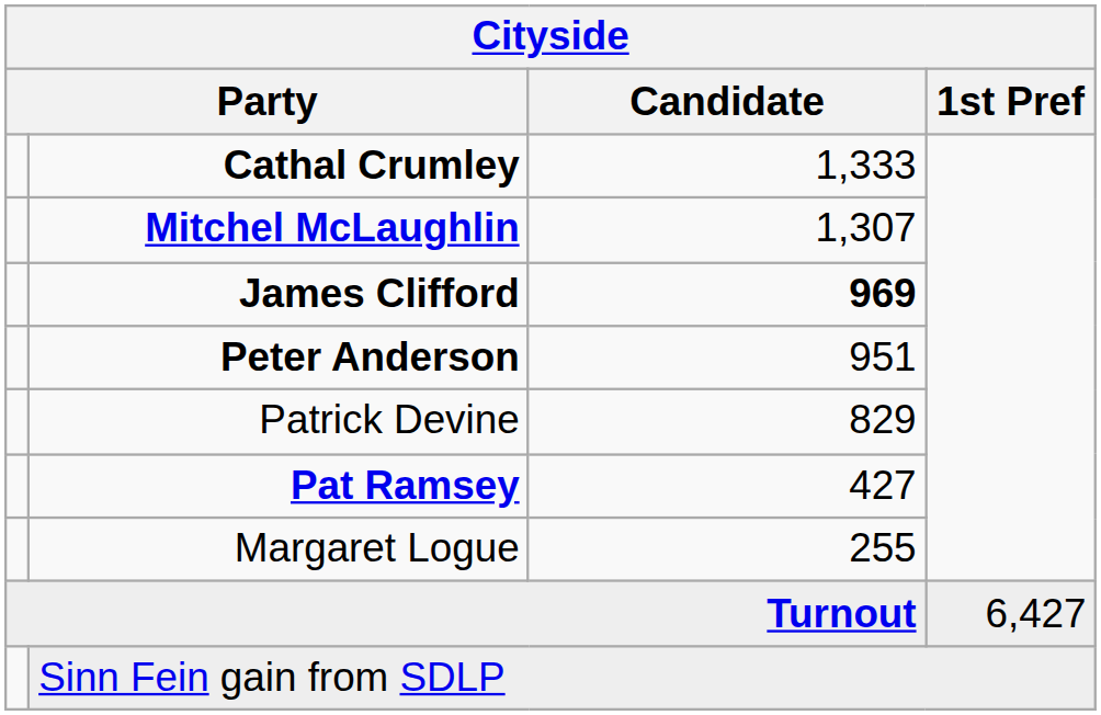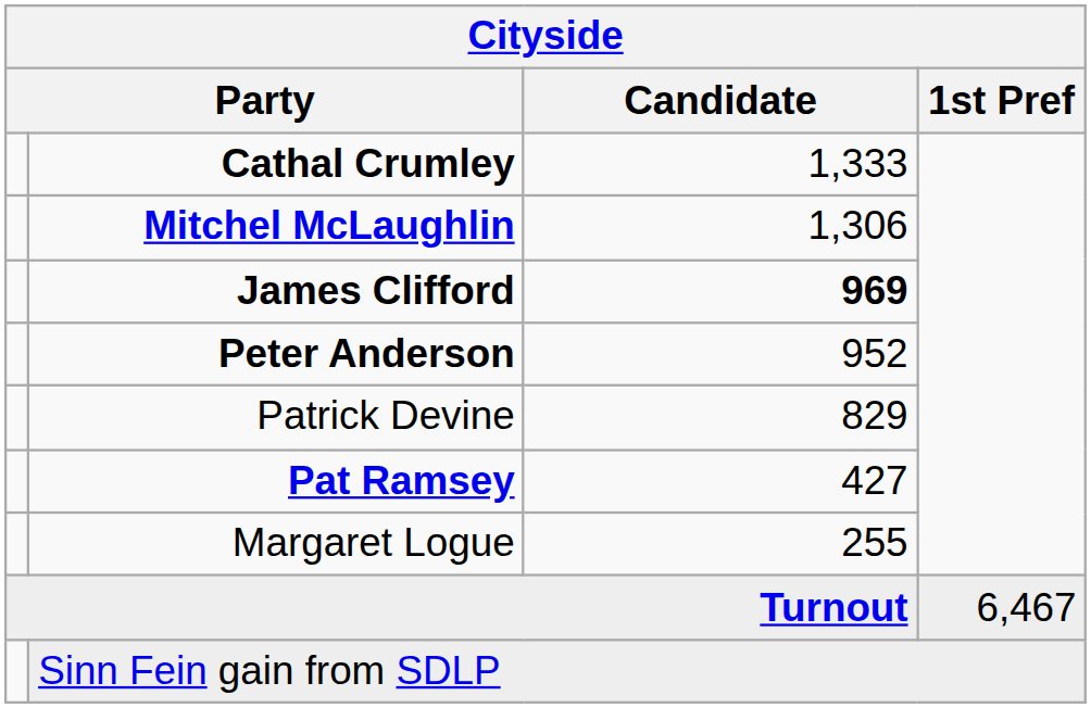 <table class="wikitable">
 <tr>
 <th colspan="4" align="center"><a href='#'>Cityside</a></th>
 </tr>
 <tr>
 <th colspan="2" align="center" width=200>Party</th>
 <th width=150>Candidate</th>
 <th width=60>1st Pref</th>
 </tr>
 <tr>
 <td></td>
 <td align="right"><strong>Cathal Crumley</strong></td>
 <td align="right">1,333</td>
 </tr>
 <tr>
 <td></td>
 <td align="right"><strong><a href='#'>Mitchel McLaughlin</a></strong></td>
-<td align="right">1,307</td>
+<td align="right">1,306</td>
 </tr>
 <tr>
 <td></td>
 <td align="right"><strong>James Clifford</strong></td>
 <td align="right"><strong>969</strong></td>
 </tr>
 <tr>
 <td></td>
 <td align="right"><strong>Peter Anderson</strong></td>
-<td align="right">951</td>
+<td align="right">952</td>
 </tr>
 <tr>
 <td></td>
 <td align="right">Patrick Devine</td>
 <td align="right">829</td>
 </tr>
 <tr>
 <td></td>
 <td align="right"><strong><a href='#'>Pat Ramsey</a></strong></td>
 <td align="right">427</td>
 </tr>
 <tr>
 <td></td>
 <td align="right">Margaret Logue</td>
 <td align="right">255</td>
 </tr>
 <tr bgcolor="EEEEEE">
 <td colspan=3 align="right"><strong><a href='#'>Turnout</a></strong></td>
-<td align="right">6,427</td>
+<td align="right">6,467</td>
 </tr>
 <tr>
 <td bgcolor=></td>
 <td colspan=3 bgcolor="EEEEEE"><a href='#'>Sinn Fein</a> gain from <a href='#'>SDLP</a></td>
 </tr>
 </table>
